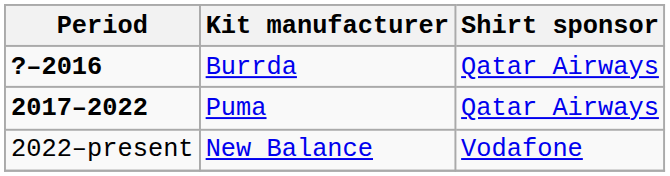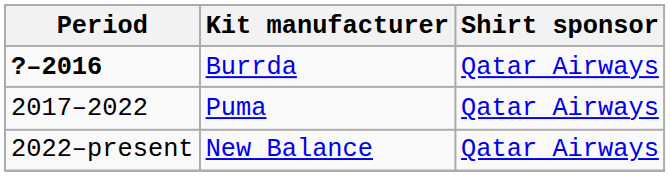 <table class="wikitable">
 <tr>
 <th>Period</th>
 <th>Kit manufacturer</th>
 <th>Shirt sponsor</th>
 </tr>
 <tr>
 <td><strong>?–2016</strong></td>
 <td> <a href='#'>Burrda</a></td>
 <td><a href='#'>Qatar Airways</a></td>
 </tr>
 <tr>
-<td><strong>2017–2022</strong></td>
+<td>2017–2022</td>
 <td> <a href='#'>Puma</a></td>
 <td><a href='#'>Qatar Airways</a></td>
 </tr>
 <tr>
 <td>2022–present</td>
 <td> <a href='#'>New Balance</a></td>
-<td><a href='#'>Vodafone</a></td>
+<td><a href='#'>Qatar Airways</a></td>
 </tr>
 <tr>
 </tr>
 </table>
